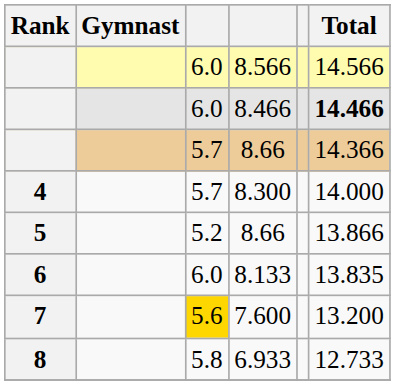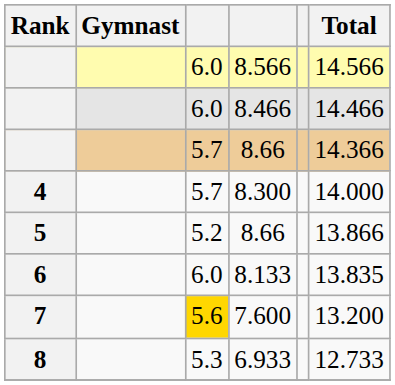 <table class="wikitable sortable" style="text-align:center; font-size:95%">
 <tr>
 <th scope=col>Rank</th>
 <th scope=col>Gymnast</th>
 <th scope=col></th>
 <th scope=col></th>
 <th scope=col></th>
 <th scope=col>Total</th>
 </tr>
 <tr bgcolor=fffcaf>
 <th scope=row style="text-align:center"></th>
 <td align=left></td>
 <td>6.0</td>
 <td>8.566</td>
 <td></td>
 <td>14.566</td>
 </tr>
 <tr bgcolor=e5e5e5>
 <th scope=row style="text-align:center"></th>
 <td align=left></td>
 <td>6.0</td>
 <td>8.466</td>
 <td></td>
-<td><strong>14.466</strong></td>
+<td>14.466</td>
 </tr>
 <tr bgcolor=eecc99>
 <th scope=row style="text-align:center"></th>
 <td align=left></td>
 <td>5.7</td>
 <td>8.66</td>
 <td></td>
 <td>14.366</td>
 </tr>
 <tr>
 <th scope=row style="text-align:center">4</th>
 <td align=left></td>
 <td>5.7</td>
 <td>8.300</td>
 <td></td>
 <td>14.000</td>
 </tr>
 <tr>
 <th scope=row style="text-align:center">5</th>
 <td align=left></td>
 <td>5.2</td>
 <td>8.66</td>
 <td></td>
 <td>13.866</td>
 </tr>
 <tr>
 <th scope=row style="text-align:center">6</th>
 <td align=left></td>
 <td>6.0</td>
 <td>8.133</td>
 <td></td>
 <td>13.835</td>
 </tr>
 <tr>
 <th scope=row style="text-align:center">7</th>
 <td align=left></td>
 <td style="background: gold;">5.6</td>
 <td>7.600</td>
 <td></td>
 <td>13.200</td>
 </tr>
 <tr>
 <th scope=row style="text-align:center">8</th>
 <td align=left></td>
-<td>5.8</td>
+<td>5.3</td>
 <td>6.933</td>
 <td></td>
 <td>12.733</td>
 </tr>
 <tr>
 </tr>
 </table>
